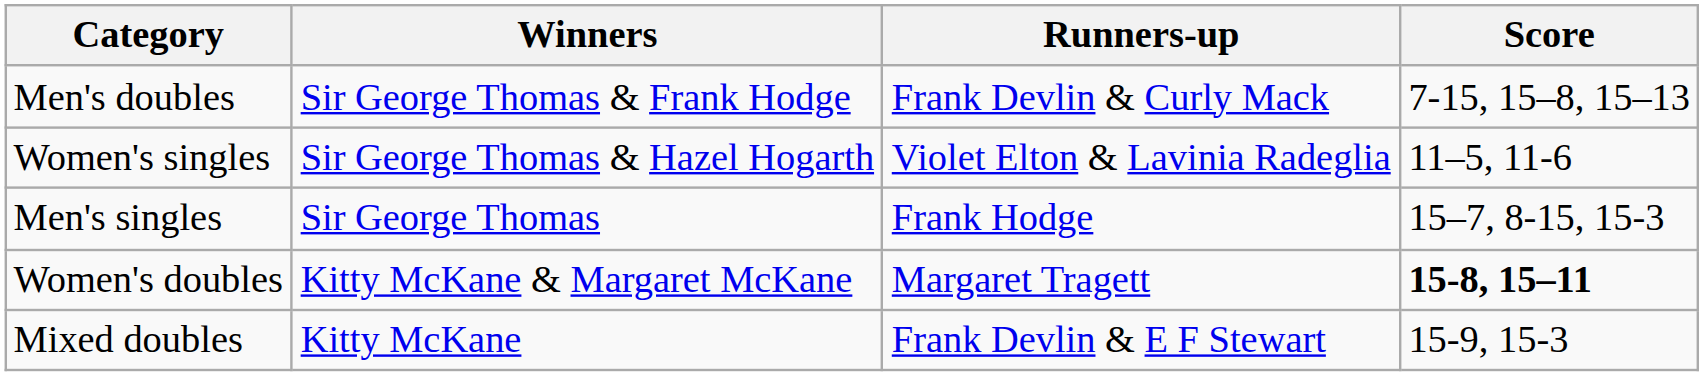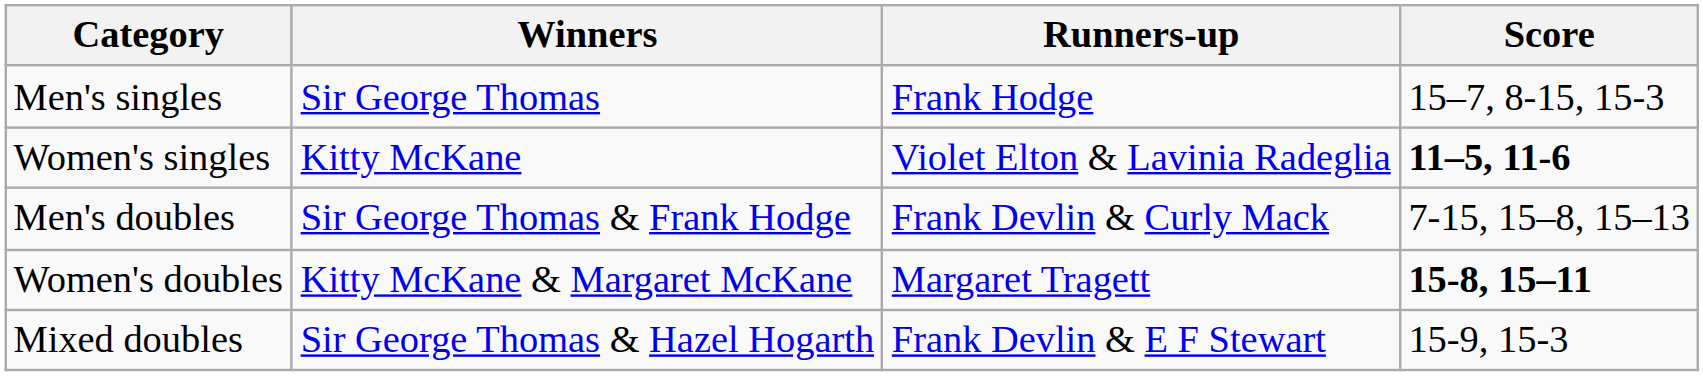 <table class=wikitable style="margin:auto;">
 <tr>
 <th>Category</th>
 <th>Winners</th>
 <th>Runners-up</th>
 <th>Score</th>
 </tr>
 <tr>
+<td>Men's singles</td>
+<td> <a href='#'>Sir George Thomas</a></td>
+<td> <a href='#'>Frank Hodge</a></td>
+<td>15–7, 8-15, 15-3</td>
+</tr>
+<tr>
+<td>Women's singles</td>
+<td> <a href='#'>Kitty McKane</a></td>
+<td> <a href='#'>Violet Elton</a> & <a href='#'>Lavinia Radeglia</a></td>
+<td><strong>11–5, 11-6</strong></td>
+</tr>
+<tr>
 <td>Men's doubles</td>
 <td> <a href='#'>Sir George Thomas</a> & <a href='#'>Frank Hodge</a></td>
 <td> <a href='#'>Frank Devlin</a> & <a href='#'>Curly Mack</a></td>
 <td>7-15, 15–8, 15–13</td>
-</tr>
-<tr>
-<td>Women's singles</td>
-<td> <a href='#'>Sir George Thomas</a> & <a href='#'>Hazel Hogarth</a></td>
-<td> <a href='#'>Violet Elton</a> & <a href='#'>Lavinia Radeglia</a></td>
-<td>11–5, 11-6</td>
-</tr>
-<tr>
-<td>Men's singles</td>
-<td> <a href='#'>Sir George Thomas</a></td>
-<td> <a href='#'>Frank Hodge</a></td>
-<td>15–7, 8-15, 15-3</td>
 </tr>
 <tr>
 <td>Women's doubles</td>
 <td> <a href='#'>Kitty McKane</a> & <a href='#'>Margaret McKane</a></td>
 <td> <a href='#'>Margaret Tragett</a></td>
 <td><strong>15-8, 15–11</strong></td>
 </tr>
 <tr>
 <td>Mixed doubles</td>
-<td> <a href='#'>Kitty McKane</a></td>
+<td> <a href='#'>Sir George Thomas</a> & <a href='#'>Hazel Hogarth</a></td>
 <td> <a href='#'>Frank Devlin</a> & <a href='#'>E F Stewart</a></td>
 <td>15-9, 15-3</td>
 </tr>
 </table>
